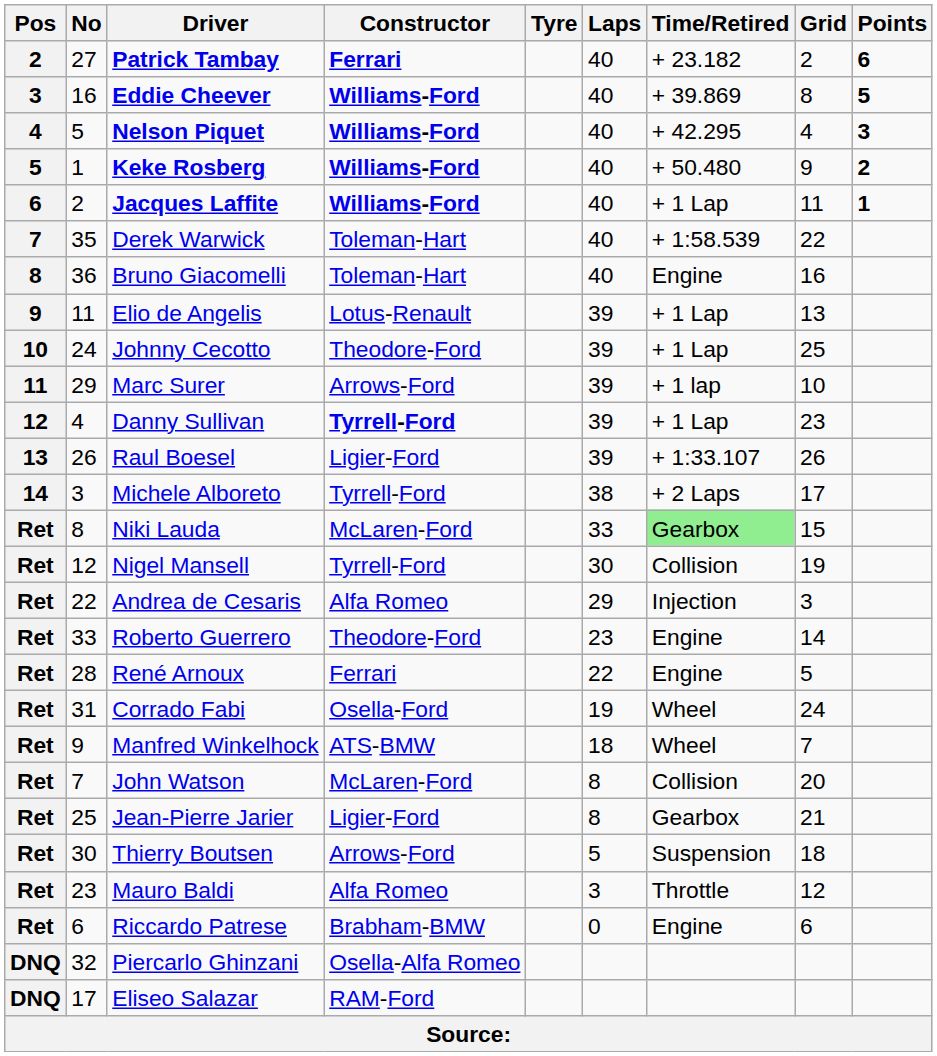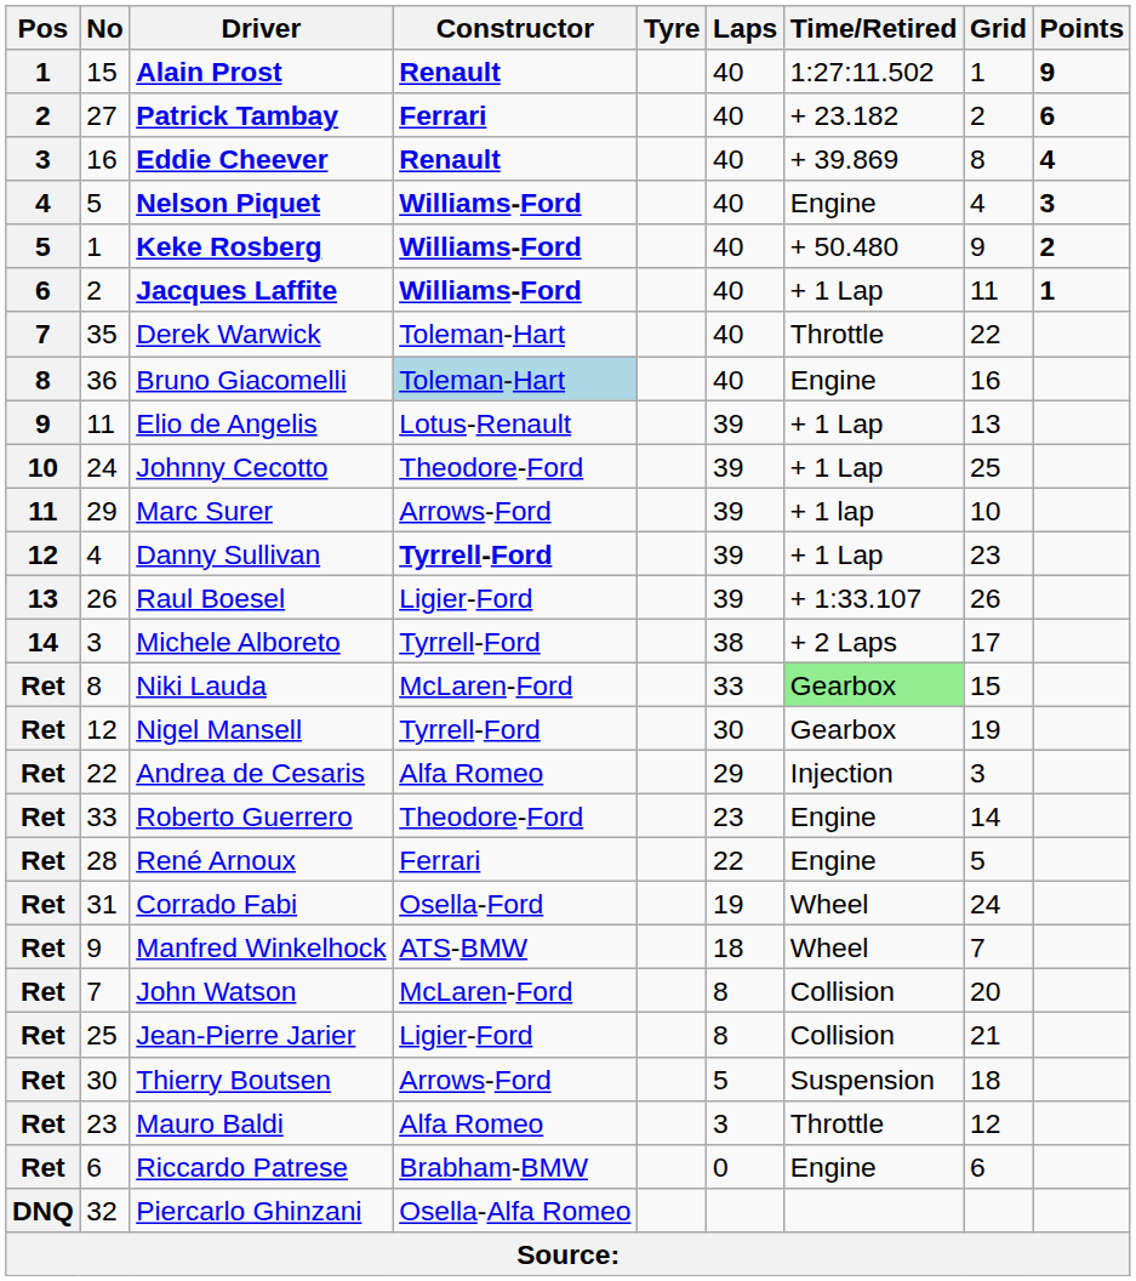 <table class="wikitable" style="font-size:95%;">
 <tr>
 <th>Pos</th>
 <th>No</th>
 <th>Driver</th>
 <th>Constructor</th>
 <th>Tyre</th>
 <th>Laps</th>
 <th>Time/Retired</th>
 <th>Grid</th>
 <th>Points</th>
+</tr>
+<tr>
+<th>1</th>
+<td>15</td>
+<td> <strong><a href='#'>Alain Prost</a></strong></td>
+<td><strong><a href='#'>Renault</a></strong></td>
+<td></td>
+<td>40</td>
+<td>1:27:11.502</td>
+<td>1</td>
+<td><strong>9</strong></td>
 </tr>
 <tr>
 <th>2</th>
 <td>27</td>
 <td> <strong><a href='#'>Patrick Tambay</a></strong></td>
 <td><strong><a href='#'>Ferrari</a></strong></td>
 <td></td>
 <td>40</td>
 <td>+ 23.182</td>
 <td>2</td>
 <td><strong>6</strong></td>
 </tr>
 <tr>
 <th>3</th>
 <td>16</td>
 <td> <strong><a href='#'>Eddie Cheever</a></strong></td>
-<td><strong><a href='#'>Williams</a>-<a href='#'>Ford</a></strong></td>
+<td><strong><a href='#'>Renault</a></strong></td>
 <td></td>
 <td>40</td>
 <td>+ 39.869</td>
 <td>8</td>
-<td><strong>5</strong></td>
+<td><strong>4</strong></td>
 </tr>
 <tr>
 <th>4</th>
 <td>5</td>
 <td> <strong><a href='#'>Nelson Piquet</a></strong></td>
 <td><strong><a href='#'>Williams</a>-<a href='#'>Ford</a></strong></td>
 <td></td>
 <td>40</td>
-<td>+ 42.295</td>
+<td>Engine</td>
 <td>4</td>
 <td><strong>3</strong></td>
 </tr>
 <tr>
 <th>5</th>
 <td>1</td>
 <td> <strong><a href='#'>Keke Rosberg</a></strong></td>
 <td><strong><a href='#'>Williams</a>-<a href='#'>Ford</a></strong></td>
 <td></td>
 <td>40</td>
 <td>+ 50.480</td>
 <td>9</td>
 <td><strong>2</strong></td>
 </tr>
 <tr>
 <th>6</th>
 <td>2</td>
 <td> <strong><a href='#'>Jacques Laffite</a></strong></td>
 <td><strong><a href='#'>Williams</a>-<a href='#'>Ford</a></strong></td>
 <td></td>
 <td>40</td>
 <td>+ 1 Lap</td>
 <td>11</td>
 <td><strong>1</strong></td>
 </tr>
 <tr>
 <th>7</th>
 <td>35</td>
 <td> <a href='#'>Derek Warwick</a></td>
 <td><a href='#'>Toleman</a>-<a href='#'>Hart</a></td>
 <td></td>
 <td>40</td>
-<td>+ 1:58.539</td>
+<td>Throttle</td>
 <td>22</td>
 <td> </td>
 </tr>
 <tr>
 <th>8</th>
 <td>36</td>
 <td> <a href='#'>Bruno Giacomelli</a></td>
-<td><a href='#'>Toleman</a>-<a href='#'>Hart</a></td>
+<td style="background: lightblue;"><a href='#'>Toleman</a>-<a href='#'>Hart</a></td>
 <td></td>
 <td>40</td>
 <td>Engine</td>
 <td>16</td>
 <td> </td>
 </tr>
 <tr>
 <th>9</th>
 <td>11</td>
 <td> <a href='#'>Elio de Angelis</a></td>
 <td><a href='#'>Lotus</a>-<a href='#'>Renault</a></td>
 <td></td>
 <td>39</td>
 <td>+ 1 Lap</td>
 <td>13</td>
 <td> </td>
 </tr>
 <tr>
 <th>10</th>
 <td>24</td>
 <td> <a href='#'>Johnny Cecotto</a></td>
 <td><a href='#'>Theodore</a>-<a href='#'>Ford</a></td>
 <td></td>
 <td>39</td>
 <td>+ 1 Lap</td>
 <td>25</td>
 <td> </td>
 </tr>
 <tr>
 <th>11</th>
 <td>29</td>
 <td> <a href='#'>Marc Surer</a></td>
 <td><a href='#'>Arrows</a>-<a href='#'>Ford</a></td>
 <td></td>
 <td>39</td>
 <td>+ 1 lap</td>
 <td>10</td>
 <td> </td>
 </tr>
 <tr>
 <th>12</th>
 <td>4</td>
 <td> <a href='#'>Danny Sullivan</a></td>
 <td><strong><a href='#'>Tyrrell</a>-<a href='#'>Ford</a></strong></td>
 <td></td>
 <td>39</td>
 <td>+ 1 Lap</td>
 <td>23</td>
 <td> </td>
 </tr>
 <tr>
 <th>13</th>
 <td>26</td>
 <td> <a href='#'>Raul Boesel</a></td>
 <td><a href='#'>Ligier</a>-<a href='#'>Ford</a></td>
 <td></td>
 <td>39</td>
 <td>+ 1:33.107</td>
 <td>26</td>
 <td> </td>
 </tr>
 <tr>
 <th>14</th>
 <td>3</td>
 <td> <a href='#'>Michele Alboreto</a></td>
 <td><a href='#'>Tyrrell</a>-<a href='#'>Ford</a></td>
 <td></td>
 <td>38</td>
 <td>+ 2 Laps</td>
 <td>17</td>
 <td> </td>
 </tr>
 <tr>
 <th>Ret</th>
 <td>8</td>
 <td> <a href='#'>Niki Lauda</a></td>
 <td><a href='#'>McLaren</a>-<a href='#'>Ford</a></td>
 <td></td>
 <td>33</td>
 <td style="background: lightgreen;">Gearbox</td>
 <td>15</td>
 <td> </td>
 </tr>
 <tr>
 <th>Ret</th>
 <td>12</td>
 <td> <a href='#'>Nigel Mansell</a></td>
 <td><a href='#'>Tyrrell</a>-<a href='#'>Ford</a></td>
 <td></td>
 <td>30</td>
-<td>Collision</td>
+<td>Gearbox</td>
 <td>19</td>
 <td> </td>
 </tr>
 <tr>
 <th>Ret</th>
 <td>22</td>
 <td> <a href='#'>Andrea de Cesaris</a></td>
 <td><a href='#'>Alfa Romeo</a></td>
 <td></td>
 <td>29</td>
 <td>Injection</td>
 <td>3</td>
 <td> </td>
 </tr>
 <tr>
 <th>Ret</th>
 <td>33</td>
 <td> <a href='#'>Roberto Guerrero</a></td>
 <td><a href='#'>Theodore</a>-<a href='#'>Ford</a></td>
 <td></td>
 <td>23</td>
 <td>Engine</td>
 <td>14</td>
 <td> </td>
 </tr>
 <tr>
 <th>Ret</th>
 <td>28</td>
 <td> <a href='#'>René Arnoux</a></td>
 <td><a href='#'>Ferrari</a></td>
 <td></td>
 <td>22</td>
 <td>Engine</td>
 <td>5</td>
 <td> </td>
 </tr>
 <tr>
 <th>Ret</th>
 <td>31</td>
 <td> <a href='#'>Corrado Fabi</a></td>
 <td><a href='#'>Osella</a>-<a href='#'>Ford</a></td>
 <td></td>
 <td>19</td>
 <td>Wheel</td>
 <td>24</td>
 <td> </td>
 </tr>
 <tr>
 <th>Ret</th>
 <td>9</td>
 <td> <a href='#'>Manfred Winkelhock</a></td>
 <td><a href='#'>ATS</a>-<a href='#'>BMW</a></td>
 <td></td>
 <td>18</td>
 <td>Wheel</td>
 <td>7</td>
 <td> </td>
 </tr>
 <tr>
 <th>Ret</th>
 <td>7</td>
 <td> <a href='#'>John Watson</a></td>
 <td><a href='#'>McLaren</a>-<a href='#'>Ford</a></td>
 <td></td>
 <td>8</td>
 <td>Collision</td>
 <td>20</td>
 <td> </td>
 </tr>
 <tr>
 <th>Ret</th>
 <td>25</td>
 <td> <a href='#'>Jean-Pierre Jarier</a></td>
 <td><a href='#'>Ligier</a>-<a href='#'>Ford</a></td>
 <td></td>
 <td>8</td>
-<td>Gearbox</td>
+<td>Collision</td>
 <td>21</td>
 <td> </td>
 </tr>
 <tr>
 <th>Ret</th>
 <td>30</td>
 <td> <a href='#'>Thierry Boutsen</a></td>
 <td><a href='#'>Arrows</a>-<a href='#'>Ford</a></td>
 <td></td>
 <td>5</td>
 <td>Suspension</td>
 <td>18</td>
 <td> </td>
 </tr>
 <tr>
 <th>Ret</th>
 <td>23</td>
 <td> <a href='#'>Mauro Baldi</a></td>
 <td><a href='#'>Alfa Romeo</a></td>
 <td></td>
 <td>3</td>
 <td>Throttle</td>
 <td>12</td>
 <td> </td>
 </tr>
 <tr>
 <th>Ret</th>
 <td>6</td>
 <td> <a href='#'>Riccardo Patrese</a></td>
 <td><a href='#'>Brabham</a>-<a href='#'>BMW</a></td>
 <td></td>
 <td>0</td>
 <td>Engine</td>
 <td>6</td>
 <td> </td>
 </tr>
 <tr>
 <th>DNQ</th>
 <td>32</td>
 <td> <a href='#'>Piercarlo Ghinzani</a></td>
 <td><a href='#'>Osella</a>-<a href='#'>Alfa Romeo</a></td>
 <td></td>
 <td> </td>
 <td></td>
 <td></td>
 <td> </td>
 </tr>
 <tr>
-<th>DNQ</th>
-<td>17</td>
-<td> <a href='#'>Eliseo Salazar</a></td>
-<td><a href='#'>RAM</a>-<a href='#'>Ford</a></td>
-<td></td>
-<td> </td>
-<td> </td>
-<td> </td>
-<td> </td>
-</tr>
-<tr>
 <th colspan="9" style="text-align: center">Source: </th>
 </tr>
 </table>
